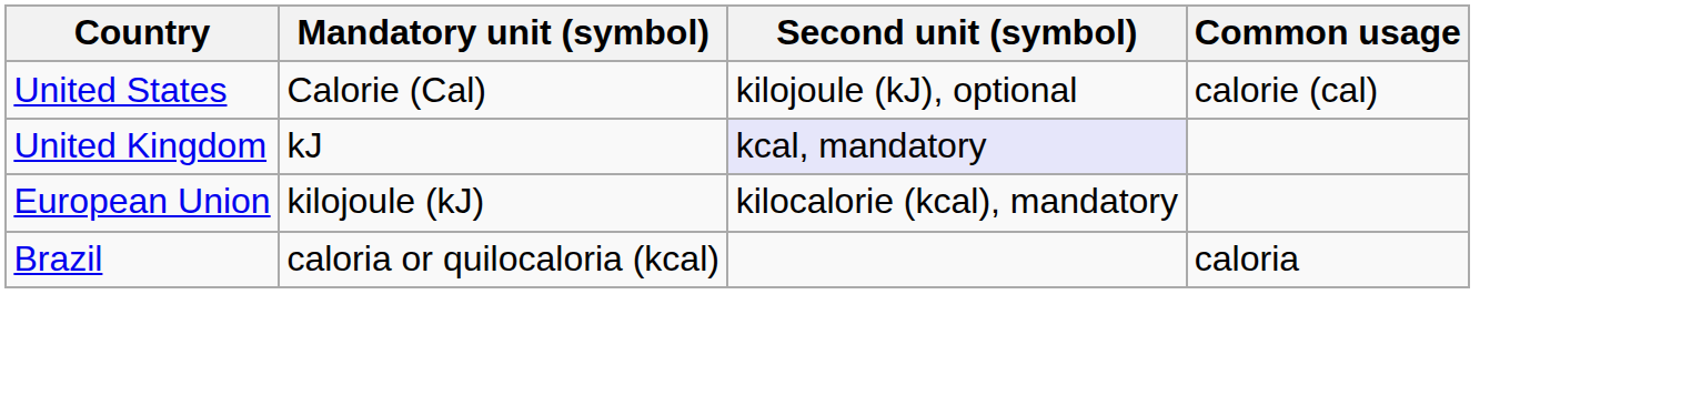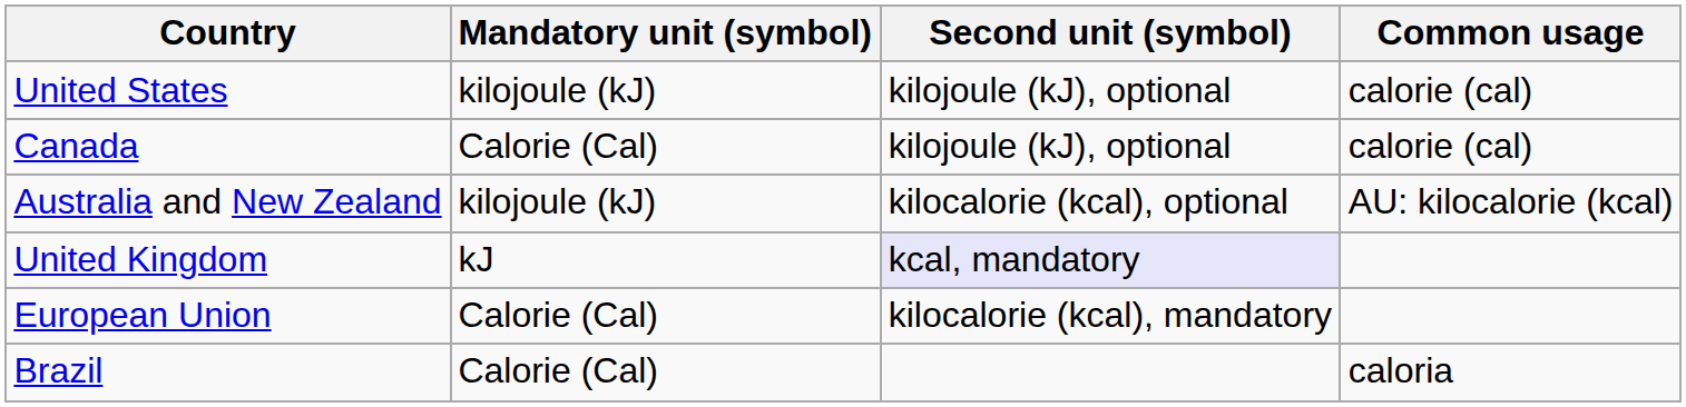 <table class=wikitable>
 <tr>
 <th>Country</th>
 <th>Mandatory unit (symbol)</th>
 <th>Second unit (symbol)</th>
 <th>Common usage</th>
 </tr>
 <tr>
 <td><a href='#'>United States</a></td>
-<td>Calorie (Cal)</td>
+<td>kilojoule (kJ)</td>
 <td>kilojoule (kJ), optional</td>
 <td>calorie (cal)</td>
+</tr>
+<tr>
+<td><a href='#'>Canada</a></td>
+<td>Calorie (Cal) </td>
+<td>kilojoule (kJ), optional </td>
+<td>calorie (cal) </td>
+</tr>
+<tr>
+<td><a href='#'>Australia</a> and <a href='#'>New Zealand</a></td>
+<td>kilojoule (kJ)</td>
+<td>kilocalorie (kcal), optional</td>
+<td>AU: kilocalorie (kcal) </td>
 </tr>
 <tr>
 <td><a href='#'>United Kingdom</a></td>
 <td>kJ</td>
 <td style="background: lavender;">kcal, mandatory</td>
 <td></td>
 </tr>
 <tr>
 <td><a href='#'>European Union</a></td>
-<td>kilojoule (kJ)</td>
+<td>Calorie (Cal)</td>
 <td>kilocalorie (kcal), mandatory</td>
 <td></td>
 </tr>
 <tr>
 <td><a href='#'>Brazil</a></td>
-<td>caloria or quilocaloria (kcal)</td>
+<td>Calorie (Cal)</td>
 <td></td>
 <td>caloria</td>
 </tr>
 </table>
